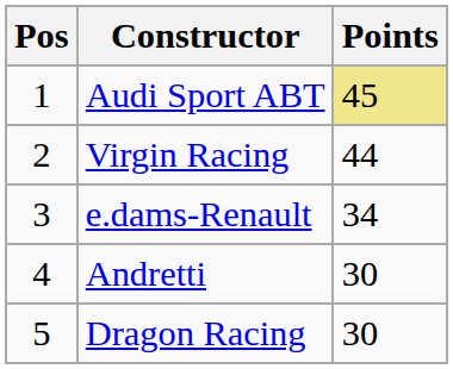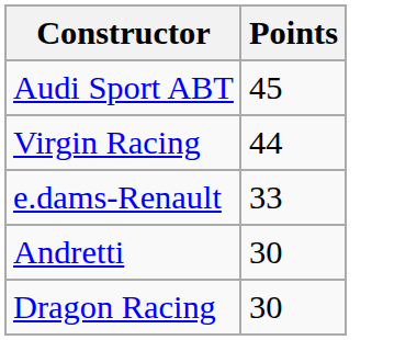 <table class="wikitable" style="font-size: 95%;">
 <tr>
-<th>Pos</th>
 <th>Constructor</th>
 <th>Points</th>
 </tr>
 <tr>
-<td align="center">1</td>
 <td> <a href='#'>Audi Sport ABT</a></td>
-<td align="left" style="background: khaki;">45</td>
+<td align="left">45</td>
 </tr>
 <tr>
-<td align="center">2</td>
 <td> <a href='#'>Virgin Racing</a></td>
 <td align="left">44</td>
 </tr>
 <tr>
-<td align="center">3</td>
 <td> <a href='#'>e.dams-Renault</a></td>
-<td align="left">34</td>
+<td align="left">33</td>
 </tr>
 <tr>
-<td align="center">4</td>
 <td> <a href='#'>Andretti</a></td>
 <td align="left">30</td>
 </tr>
 <tr>
-<td align="center">5</td>
 <td> <a href='#'>Dragon Racing</a></td>
 <td align="left">30</td>
 </tr>
 </table>
